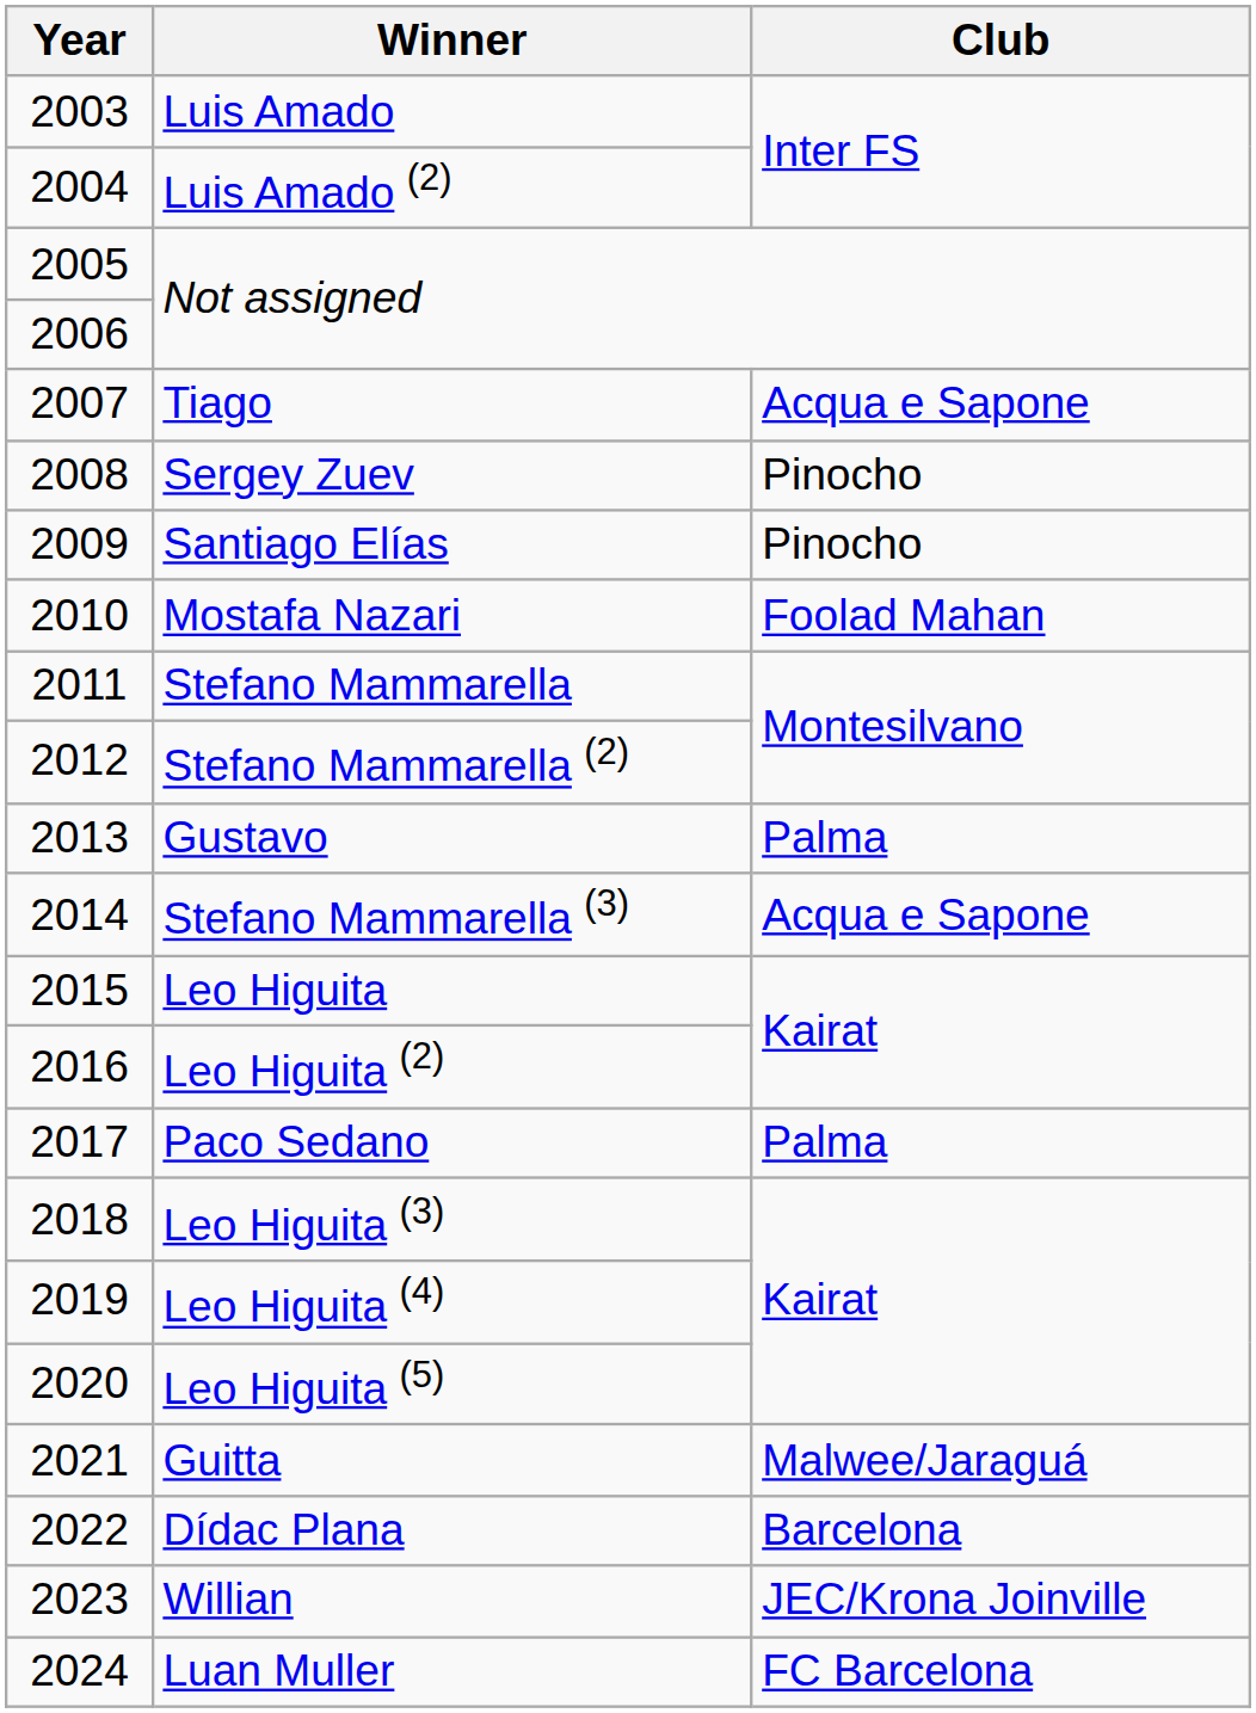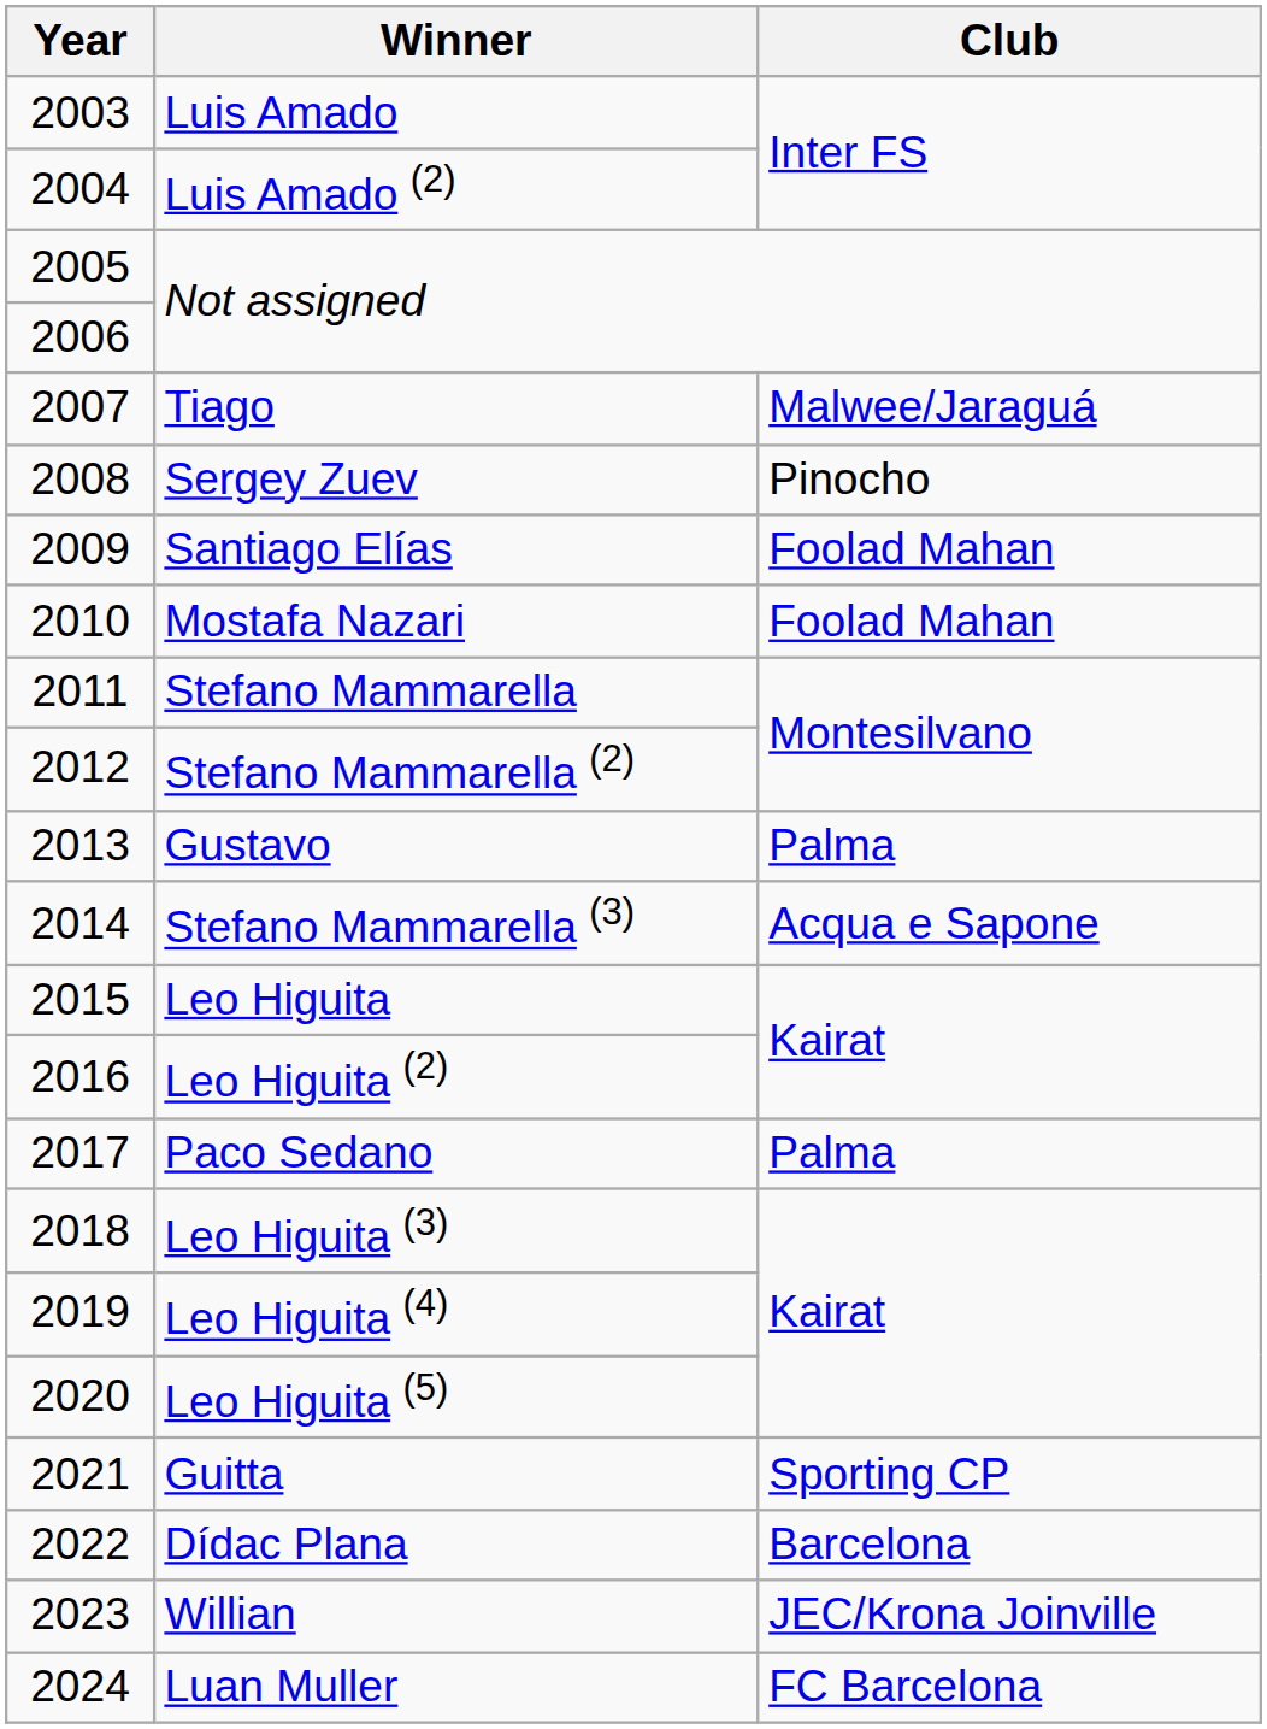 <table class="wikitable" style="width:450px;">
 <tr>
 <th>Year</th>
 <th>Winner</th>
 <th>Club</th>
 </tr>
 <tr>
 <td align="center">2003</td>
 <td> <a href='#'>Luis Amado</a></td>
 <td rowspan="2"> <a href='#'>Inter FS</a></td>
 </tr>
 <tr>
 <td align="center">2004</td>
 <td> <a href='#'>Luis Amado</a> <sup>(2)</sup></td>
 </tr>
 <tr>
 <td align="center">2005</td>
 <td colspan="2" rowspan="2"><em>Not assigned</em></td>
 </tr>
 <tr>
 <td align="center">2006</td>
 </tr>
 <tr>
 <td align="center">2007</td>
 <td> <a href='#'>Tiago</a></td>
-<td> <a href='#'>Acqua e Sapone</a></td>
+<td> <a href='#'>Malwee/Jaraguá</a></td>
 </tr>
 <tr>
 <td align="center">2008</td>
 <td> <a href='#'>Sergey Zuev</a></td>
 <td> Pinocho</td>
 </tr>
 <tr>
 <td align="center">2009</td>
 <td> <a href='#'>Santiago Elías</a></td>
-<td> Pinocho</td>
+<td> <a href='#'>Foolad Mahan</a></td>
 </tr>
 <tr>
 <td align="center">2010</td>
 <td> <a href='#'>Mostafa Nazari</a></td>
 <td> <a href='#'>Foolad Mahan</a></td>
 </tr>
 <tr>
 <td align="center">2011</td>
 <td> <a href='#'>Stefano Mammarella</a></td>
 <td rowspan="2"> <a href='#'>Montesilvano</a></td>
 </tr>
 <tr>
 <td align="center">2012</td>
 <td> <a href='#'>Stefano Mammarella</a> <sup>(2)</sup></td>
 </tr>
 <tr>
 <td align="center">2013</td>
 <td> <a href='#'>Gustavo</a></td>
 <td> <a href='#'>Palma</a></td>
 </tr>
 <tr>
 <td align="center">2014</td>
 <td> <a href='#'>Stefano Mammarella</a> <sup>(3)</sup></td>
 <td> <a href='#'>Acqua e Sapone</a></td>
 </tr>
 <tr>
 <td align="center">2015</td>
 <td> <a href='#'>Leo Higuita</a></td>
 <td rowspan="2"> <a href='#'>Kairat</a></td>
 </tr>
 <tr>
 <td align="center">2016</td>
 <td> <a href='#'>Leo Higuita</a> <sup>(2)</sup></td>
 </tr>
 <tr>
 <td align="center">2017</td>
 <td> <a href='#'>Paco Sedano</a></td>
 <td> <a href='#'>Palma</a></td>
 </tr>
 <tr>
 <td align="center">2018</td>
 <td> <a href='#'>Leo Higuita</a> <sup>(3)</sup></td>
 <td rowspan="3"> <a href='#'>Kairat</a></td>
 </tr>
 <tr>
 <td align="center">2019</td>
 <td> <a href='#'>Leo Higuita</a> <sup>(4)</sup></td>
 </tr>
 <tr>
 <td align="center">2020</td>
 <td> <a href='#'>Leo Higuita</a> <sup>(5)</sup></td>
 </tr>
 <tr>
 <td align="center">2021</td>
 <td> <a href='#'>Guitta</a></td>
-<td> <a href='#'>Malwee/Jaraguá</a></td>
+<td> <a href='#'>Sporting CP</a></td>
 </tr>
 <tr>
 <td align="center">2022</td>
 <td> <a href='#'>Dídac Plana</a></td>
 <td> <a href='#'>Barcelona</a></td>
 </tr>
 <tr>
 <td align="center">2023</td>
 <td> <a href='#'>Willian</a></td>
 <td> <a href='#'>JEC/Krona Joinville</a></td>
 </tr>
 <tr>
 <td align="center">2024</td>
 <td> <a href='#'>Luan Muller</a></td>
 <td> <a href='#'>FC Barcelona</a></td>
 </tr>
 </table>
